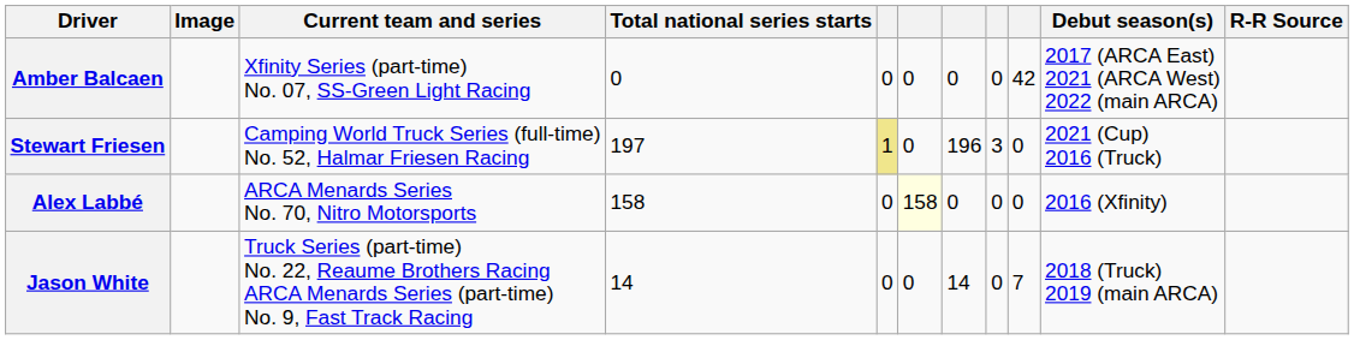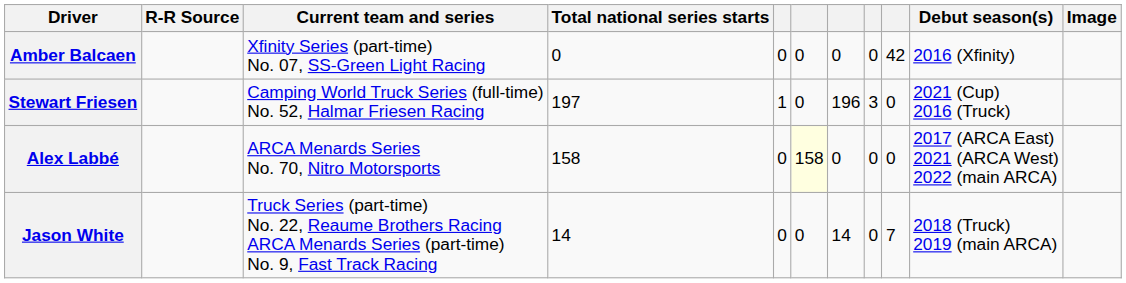 <table class="wikitable sortable sortable" style="font-size: 100%;">
 <tr>
 <th>Driver</th>
-<th>Image</th>
+<th>R-R Source</th>
 <th>Current team and series</th>
 <th>Total national series starts</th>
 <th></th>
 <th></th>
 <th></th>
 <th></th>
 <th></th>
 <th>Debut season(s)</th>
-<th>R-R Source</th>
+<th>Image</th>
 </tr>
 <tr>
 <th><a href='#'>Amber Balcaen</a></th>
 <td></td>
 <td><a href='#'>Xfinity Series</a> (part-time) <br> No. 07, <a href='#'>SS-Green Light Racing</a></td>
 <td>0</td>
 <td>0</td>
 <td>0</td>
 <td>0</td>
 <td>0</td>
 <td>42</td>
-<td><a href='#'>2017</a> (ARCA East) <br> <a href='#'>2021</a> (ARCA West) <br> <a href='#'>2022</a> (main ARCA)</td>
+<td><a href='#'>2016</a> (Xfinity)</td>
 <td></td>
 </tr>
 <tr>
 <th><a href='#'>Stewart Friesen</a></th>
 <td></td>
 <td><a href='#'>Camping World Truck Series</a> (full-time) <br> No. 52, <a href='#'>Halmar Friesen Racing</a></td>
 <td>197</td>
-<td style="background: khaki;">1</td>
+<td>1</td>
 <td>0</td>
 <td>196</td>
 <td>3</td>
 <td>0</td>
 <td><a href='#'>2021</a> (Cup) <br> <a href='#'>2016</a> (Truck)</td>
 <td></td>
 </tr>
 <tr>
 <th><a href='#'>Alex Labbé</a></th>
 <td></td>
 <td><a href='#'>ARCA Menards Series</a> <br> No. 70, <a href='#'>Nitro Motorsports</a></td>
 <td>158</td>
 <td>0</td>
 <td style="background: lightyellow;">158</td>
 <td>0</td>
 <td>0</td>
 <td>0</td>
-<td><a href='#'>2016</a> (Xfinity)</td>
+<td><a href='#'>2017</a> (ARCA East) <br> <a href='#'>2021</a> (ARCA West) <br> <a href='#'>2022</a> (main ARCA)</td>
 <td></td>
 </tr>
 <tr>
 <th><a href='#'>Jason White</a></th>
 <td></td>
 <td><a href='#'>Truck Series</a> (part-time) <br> No. 22, <a href='#'>Reaume Brothers Racing</a> <br> <a href='#'>ARCA Menards Series</a> (part-time) <br> No. 9, <a href='#'>Fast Track Racing</a></td>
 <td>14</td>
 <td>0</td>
 <td>0</td>
 <td>14</td>
 <td>0</td>
 <td>7</td>
 <td><a href='#'>2018</a> (Truck) <br> <a href='#'>2019</a> (main ARCA)</td>
 <td></td>
 </tr>
 </table>
